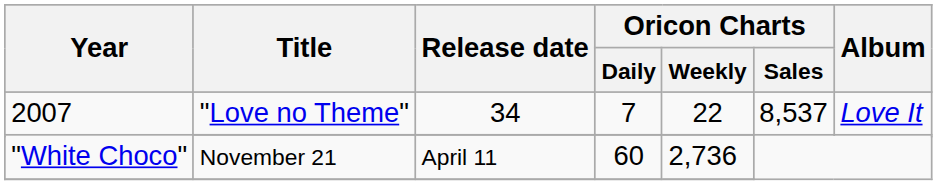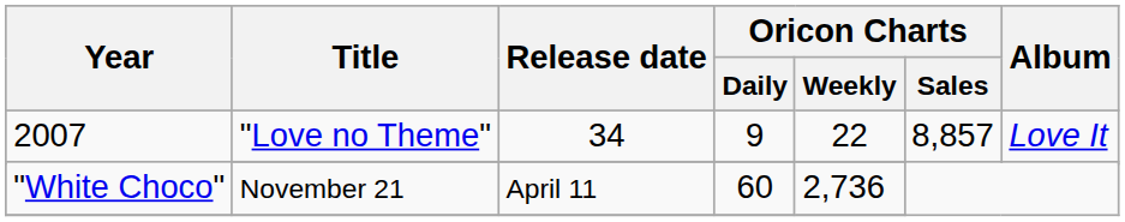 <table class="wikitable">
 <tr>
 <th rowspan="2"><strong>Year</strong></th>
 <th rowspan="2"><strong>Title</strong></th>
 <th rowspan="2"><strong>Release date</strong></th>
 <th colspan="3"><strong>Oricon Charts</strong></th>
 <th rowspan="2"><strong>Album</strong></th>
 </tr>
 <tr>
 <th width="30"><small>Daily</small></th>
 <th width="30"><small>Weekly</small></th>
 <th width="40"><small>Sales</small></th>
 </tr>
 <tr>
 <td rowspan="2">2007</td>
 <td>"<a href='#'>Love no Theme</a>"</td>
 <td align="center">34</td>
-<td align="center">7</td>
+<td align="center">9</td>
 <td align="center">22</td>
-<td>8,537</td>
+<td>8,857</td>
 <td rowspan="2"><em><a href='#'>Love It</a></em></td>
 </tr>
 <tr>
 </tr>
 <tr>
 <td>"<a href='#'>White Choco</a>"</td>
 <td><small>November 21</small></td>
 <td><small>April 11</small></td>
 <td align="center">60</td>
 <td>2,736</td>
 </tr>
 <tr>
 </tr>
 </table>
